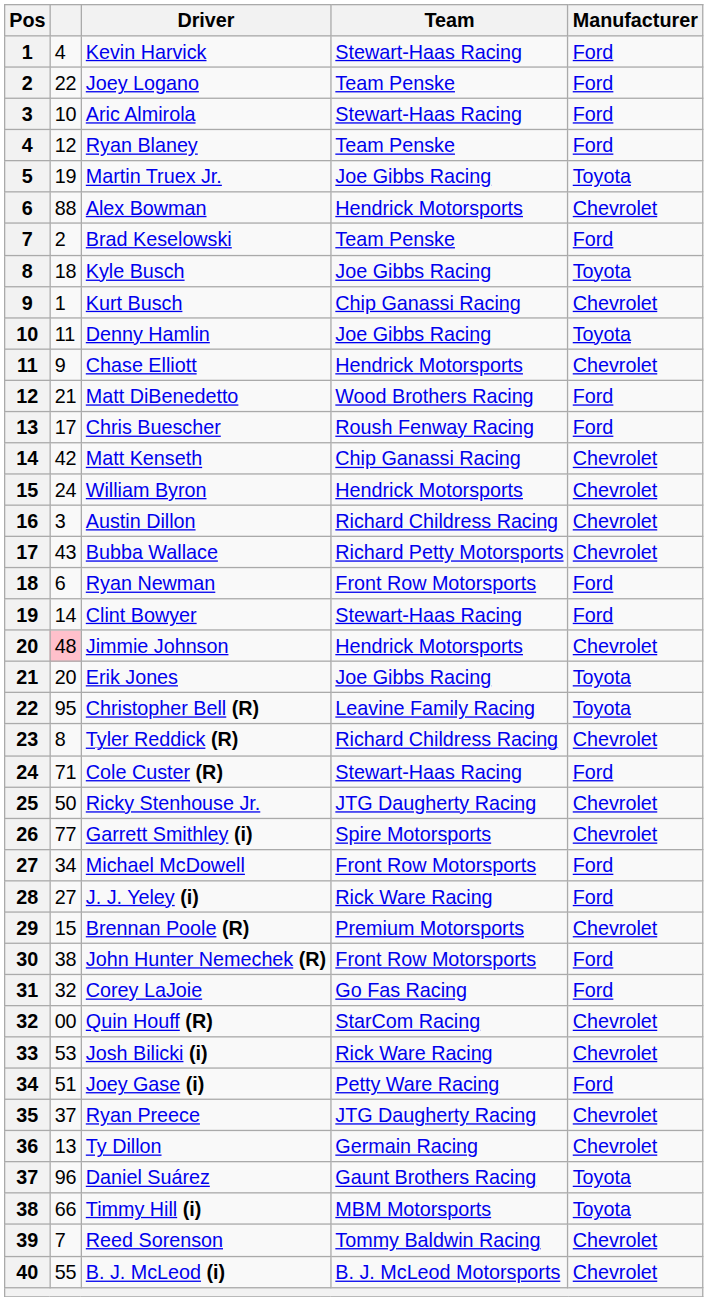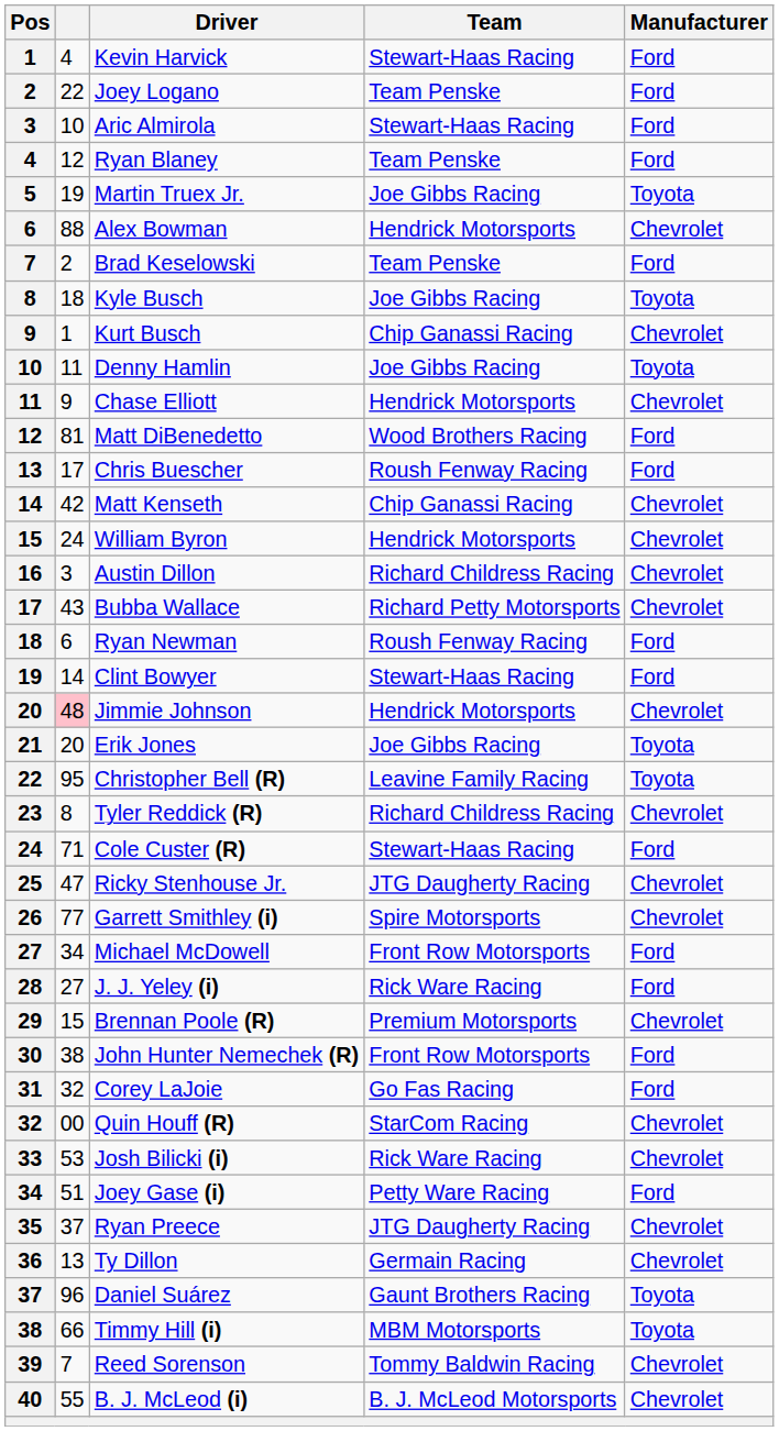 <table class="wikitable" style="font-size:95%">
 <tr>
 <th>Pos</th>
 <th></th>
 <th>Driver</th>
 <th>Team</th>
 <th>Manufacturer</th>
 </tr>
 <tr>
 <th>1</th>
 <td>4</td>
 <td><a href='#'>Kevin Harvick</a></td>
 <td><a href='#'>Stewart-Haas Racing</a></td>
 <td><a href='#'>Ford</a></td>
 </tr>
 <tr>
 <th>2</th>
 <td>22</td>
 <td><a href='#'>Joey Logano</a></td>
 <td><a href='#'>Team Penske</a></td>
 <td><a href='#'>Ford</a></td>
 </tr>
 <tr>
 <th>3</th>
 <td>10</td>
 <td><a href='#'>Aric Almirola</a></td>
 <td><a href='#'>Stewart-Haas Racing</a></td>
 <td><a href='#'>Ford</a></td>
 </tr>
 <tr>
 <th>4</th>
 <td>12</td>
 <td><a href='#'>Ryan Blaney</a></td>
 <td><a href='#'>Team Penske</a></td>
 <td><a href='#'>Ford</a></td>
 </tr>
 <tr>
 <th>5</th>
 <td>19</td>
 <td><a href='#'>Martin Truex Jr.</a></td>
 <td><a href='#'>Joe Gibbs Racing</a></td>
 <td><a href='#'>Toyota</a></td>
 </tr>
 <tr>
 <th>6</th>
 <td>88</td>
 <td><a href='#'>Alex Bowman</a></td>
 <td><a href='#'>Hendrick Motorsports</a></td>
 <td><a href='#'>Chevrolet</a></td>
 </tr>
 <tr>
 <th>7</th>
 <td>2</td>
 <td><a href='#'>Brad Keselowski</a></td>
 <td><a href='#'>Team Penske</a></td>
 <td><a href='#'>Ford</a></td>
 </tr>
 <tr>
 <th>8</th>
 <td>18</td>
 <td><a href='#'>Kyle Busch</a></td>
 <td><a href='#'>Joe Gibbs Racing</a></td>
 <td><a href='#'>Toyota</a></td>
 </tr>
 <tr>
 <th>9</th>
 <td>1</td>
 <td><a href='#'>Kurt Busch</a></td>
 <td><a href='#'>Chip Ganassi Racing</a></td>
 <td><a href='#'>Chevrolet</a></td>
 </tr>
 <tr>
 <th>10</th>
 <td>11</td>
 <td><a href='#'>Denny Hamlin</a></td>
 <td><a href='#'>Joe Gibbs Racing</a></td>
 <td><a href='#'>Toyota</a></td>
 </tr>
 <tr>
 <th>11</th>
 <td>9</td>
 <td><a href='#'>Chase Elliott</a></td>
 <td><a href='#'>Hendrick Motorsports</a></td>
 <td><a href='#'>Chevrolet</a></td>
 </tr>
 <tr>
 <th>12</th>
-<td>21</td>
+<td>81</td>
 <td><a href='#'>Matt DiBenedetto</a></td>
 <td><a href='#'>Wood Brothers Racing</a></td>
 <td><a href='#'>Ford</a></td>
 </tr>
 <tr>
 <th>13</th>
 <td>17</td>
 <td><a href='#'>Chris Buescher</a></td>
 <td><a href='#'>Roush Fenway Racing</a></td>
 <td><a href='#'>Ford</a></td>
 </tr>
 <tr>
 <th>14</th>
 <td>42</td>
 <td><a href='#'>Matt Kenseth</a></td>
 <td><a href='#'>Chip Ganassi Racing</a></td>
 <td><a href='#'>Chevrolet</a></td>
 </tr>
 <tr>
 <th>15</th>
 <td>24</td>
 <td><a href='#'>William Byron</a></td>
 <td><a href='#'>Hendrick Motorsports</a></td>
 <td><a href='#'>Chevrolet</a></td>
 </tr>
 <tr>
 <th>16</th>
 <td>3</td>
 <td><a href='#'>Austin Dillon</a></td>
 <td><a href='#'>Richard Childress Racing</a></td>
 <td><a href='#'>Chevrolet</a></td>
 </tr>
 <tr>
 <th>17</th>
 <td>43</td>
 <td><a href='#'>Bubba Wallace</a></td>
 <td><a href='#'>Richard Petty Motorsports</a></td>
 <td><a href='#'>Chevrolet</a></td>
 </tr>
 <tr>
 <th>18</th>
 <td>6</td>
 <td><a href='#'>Ryan Newman</a></td>
-<td><a href='#'>Front Row Motorsports</a></td>
+<td><a href='#'>Roush Fenway Racing</a></td>
 <td><a href='#'>Ford</a></td>
 </tr>
 <tr>
 <th>19</th>
 <td>14</td>
 <td><a href='#'>Clint Bowyer</a></td>
 <td><a href='#'>Stewart-Haas Racing</a></td>
 <td><a href='#'>Ford</a></td>
 </tr>
 <tr>
 <th>20</th>
 <td style="background: pink;">48</td>
 <td><a href='#'>Jimmie Johnson</a></td>
 <td><a href='#'>Hendrick Motorsports</a></td>
 <td><a href='#'>Chevrolet</a></td>
 </tr>
 <tr>
 <th>21</th>
 <td>20</td>
 <td><a href='#'>Erik Jones</a></td>
 <td><a href='#'>Joe Gibbs Racing</a></td>
 <td><a href='#'>Toyota</a></td>
 </tr>
 <tr>
 <th>22</th>
 <td>95</td>
 <td><a href='#'>Christopher Bell</a> <strong>(R)</strong></td>
 <td><a href='#'>Leavine Family Racing</a></td>
 <td><a href='#'>Toyota</a></td>
 </tr>
 <tr>
 <th>23</th>
 <td>8</td>
 <td><a href='#'>Tyler Reddick</a> <strong>(R)</strong></td>
 <td><a href='#'>Richard Childress Racing</a></td>
 <td><a href='#'>Chevrolet</a></td>
 </tr>
 <tr>
 <th>24</th>
 <td>71</td>
 <td><a href='#'>Cole Custer</a> <strong>(R)</strong></td>
 <td><a href='#'>Stewart-Haas Racing</a></td>
 <td><a href='#'>Ford</a></td>
 </tr>
 <tr>
 <th>25</th>
-<td>50</td>
+<td>47</td>
 <td><a href='#'>Ricky Stenhouse Jr.</a></td>
 <td><a href='#'>JTG Daugherty Racing</a></td>
 <td><a href='#'>Chevrolet</a></td>
 </tr>
 <tr>
 <th>26</th>
 <td>77</td>
 <td><a href='#'>Garrett Smithley</a> <strong>(i)</strong></td>
 <td><a href='#'>Spire Motorsports</a></td>
 <td><a href='#'>Chevrolet</a></td>
 </tr>
 <tr>
 <th>27</th>
 <td>34</td>
 <td><a href='#'>Michael McDowell</a></td>
 <td><a href='#'>Front Row Motorsports</a></td>
 <td><a href='#'>Ford</a></td>
 </tr>
 <tr>
 <th>28</th>
 <td>27</td>
 <td><a href='#'>J. J. Yeley</a> <strong>(i)</strong></td>
 <td><a href='#'>Rick Ware Racing</a></td>
 <td><a href='#'>Ford</a></td>
 </tr>
 <tr>
 <th>29</th>
 <td>15</td>
 <td><a href='#'>Brennan Poole</a> <strong>(R)</strong></td>
 <td><a href='#'>Premium Motorsports</a></td>
 <td><a href='#'>Chevrolet</a></td>
 </tr>
 <tr>
 <th>30</th>
 <td>38</td>
 <td><a href='#'>John Hunter Nemechek</a> <strong>(R)</strong></td>
 <td><a href='#'>Front Row Motorsports</a></td>
 <td><a href='#'>Ford</a></td>
 </tr>
 <tr>
 <th>31</th>
 <td>32</td>
 <td><a href='#'>Corey LaJoie</a></td>
 <td><a href='#'>Go Fas Racing</a></td>
 <td><a href='#'>Ford</a></td>
 </tr>
 <tr>
 <th>32</th>
 <td>00</td>
 <td><a href='#'>Quin Houff</a> <strong>(R)</strong></td>
 <td><a href='#'>StarCom Racing</a></td>
 <td><a href='#'>Chevrolet</a></td>
 </tr>
 <tr>
 <th>33</th>
 <td>53</td>
 <td><a href='#'>Josh Bilicki</a> <strong>(i)</strong></td>
 <td><a href='#'>Rick Ware Racing</a></td>
 <td><a href='#'>Chevrolet</a></td>
 </tr>
 <tr>
 <th>34</th>
 <td>51</td>
 <td><a href='#'>Joey Gase</a> <strong>(i)</strong></td>
 <td><a href='#'>Petty Ware Racing</a></td>
 <td><a href='#'>Ford</a></td>
 </tr>
 <tr>
 <th>35</th>
 <td>37</td>
 <td><a href='#'>Ryan Preece</a></td>
 <td><a href='#'>JTG Daugherty Racing</a></td>
 <td><a href='#'>Chevrolet</a></td>
 </tr>
 <tr>
 <th>36</th>
 <td>13</td>
 <td><a href='#'>Ty Dillon</a></td>
 <td><a href='#'>Germain Racing</a></td>
 <td><a href='#'>Chevrolet</a></td>
 </tr>
 <tr>
 <th>37</th>
 <td>96</td>
 <td><a href='#'>Daniel Suárez</a></td>
 <td><a href='#'>Gaunt Brothers Racing</a></td>
 <td><a href='#'>Toyota</a></td>
 </tr>
 <tr>
 <th>38</th>
 <td>66</td>
 <td><a href='#'>Timmy Hill</a> <strong>(i)</strong></td>
 <td><a href='#'>MBM Motorsports</a></td>
 <td><a href='#'>Toyota</a></td>
 </tr>
 <tr>
 <th>39</th>
 <td>7</td>
 <td><a href='#'>Reed Sorenson</a></td>
 <td><a href='#'>Tommy Baldwin Racing</a></td>
 <td><a href='#'>Chevrolet</a></td>
 </tr>
 <tr>
 <th>40</th>
 <td>55</td>
 <td><a href='#'>B. J. McLeod</a> <strong>(i)</strong></td>
 <td><a href='#'>B. J. McLeod Motorsports</a></td>
 <td><a href='#'>Chevrolet</a></td>
 </tr>
 <tr>
 <th colspan="7"></th>
 </tr>
 </table>
